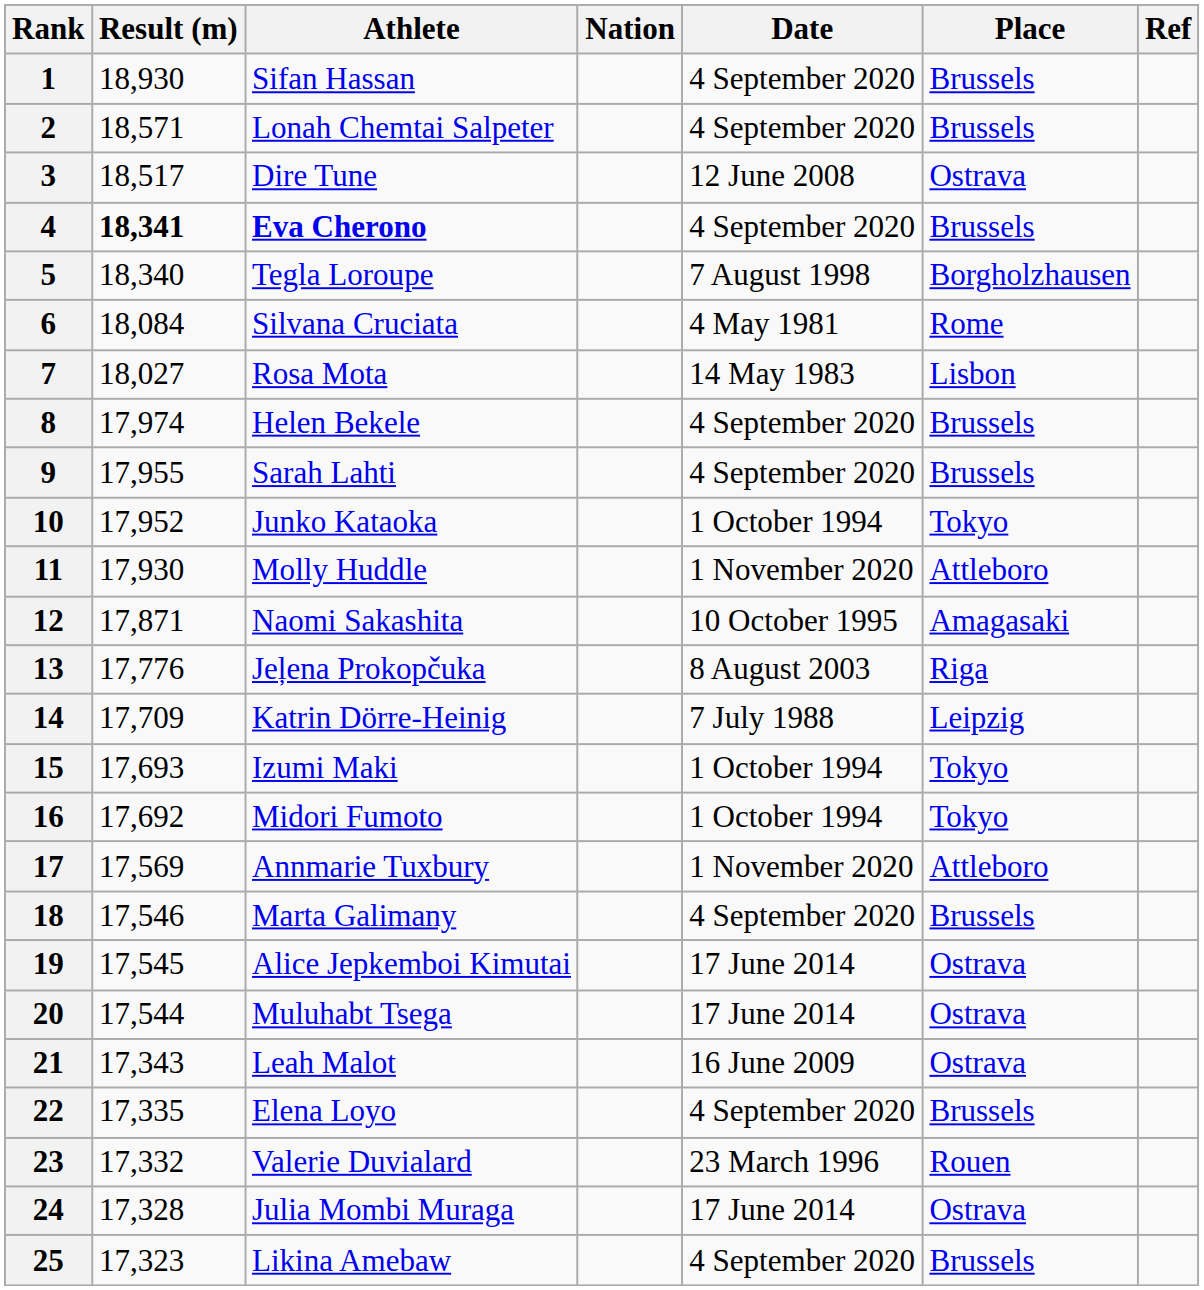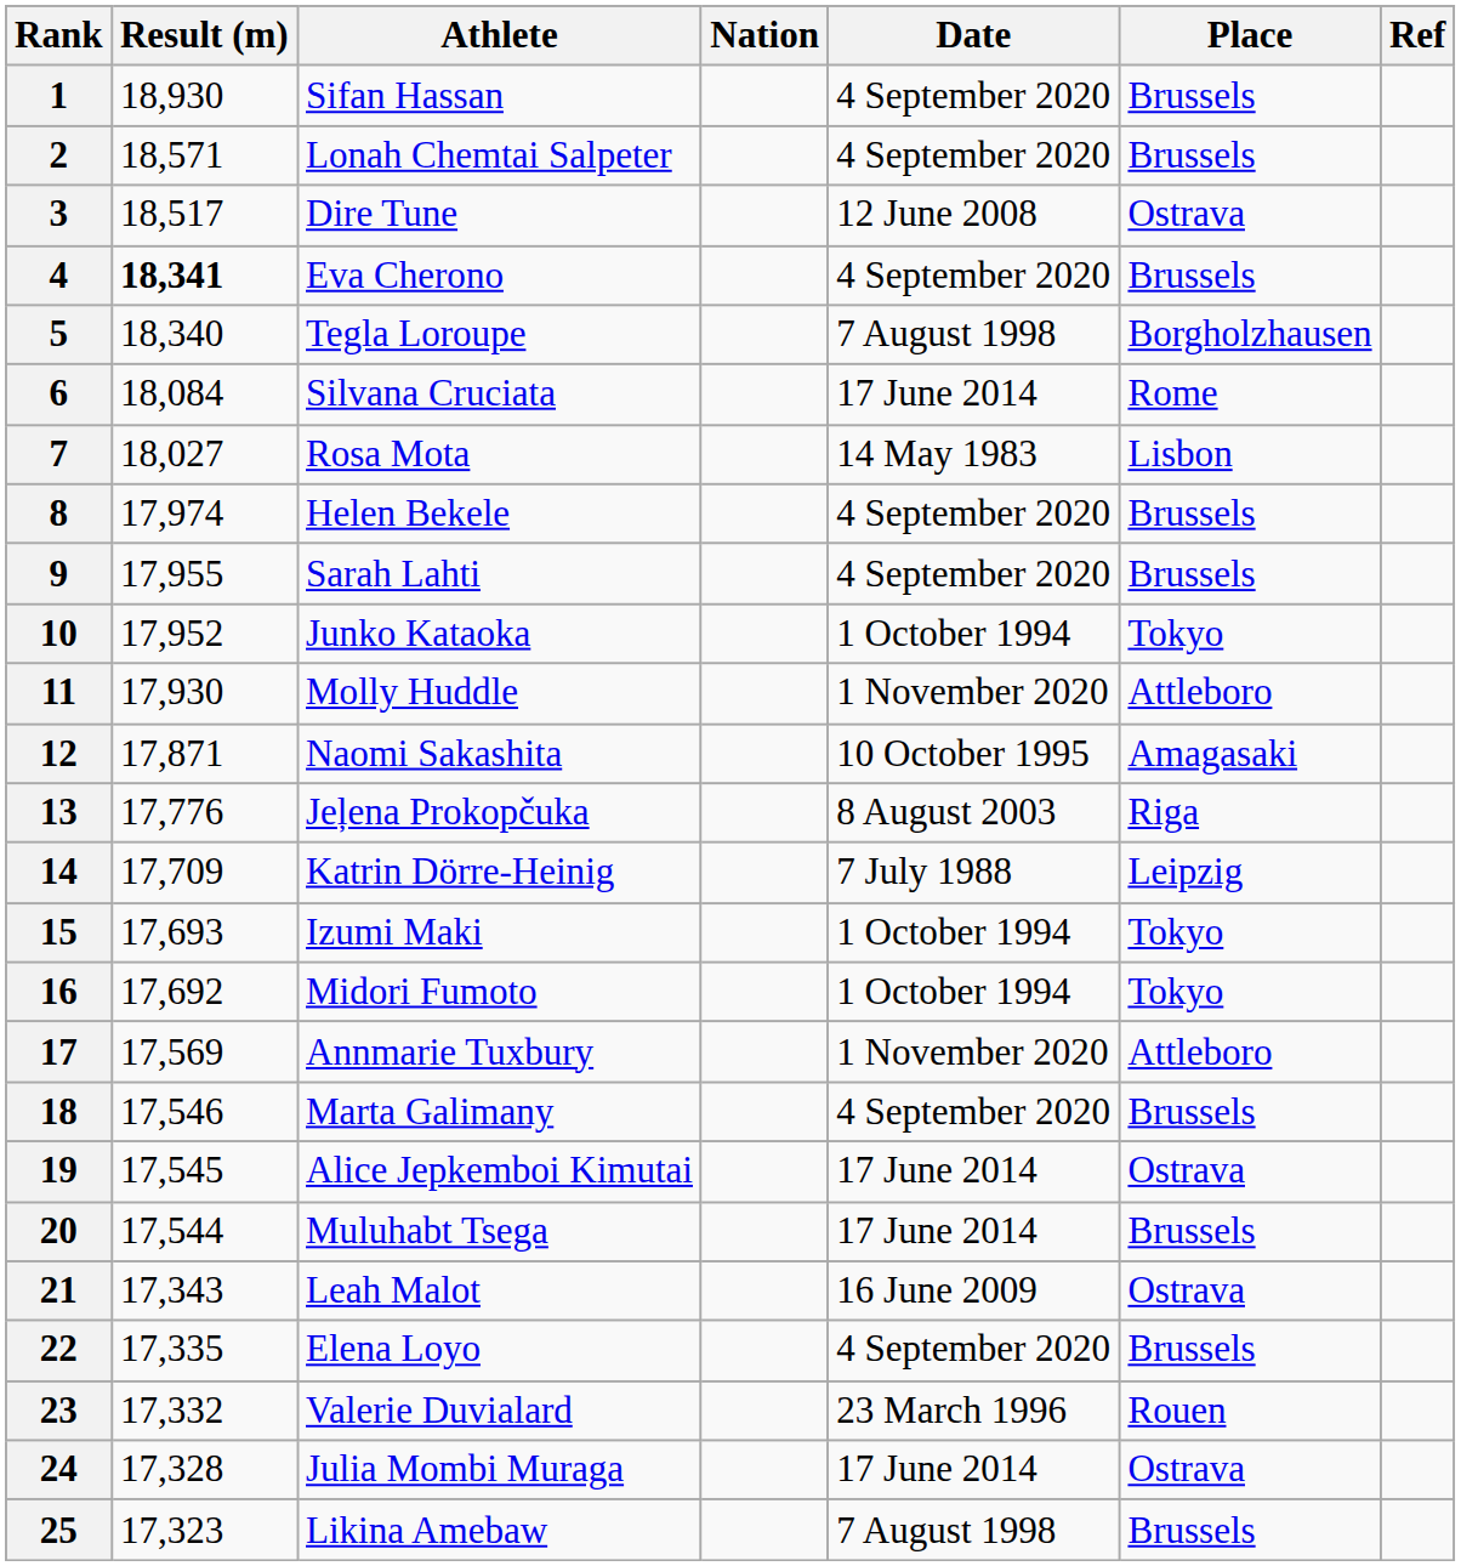 <table class="wikitable">
 <tr>
 <th>Rank</th>
 <th>Result (m)</th>
 <th>Athlete</th>
 <th>Nation</th>
 <th>Date</th>
 <th>Place</th>
 <th>Ref</th>
 </tr>
 <tr>
 <th>1</th>
 <td>18,930</td>
 <td><a href='#'>Sifan Hassan</a></td>
 <td></td>
 <td>4 September 2020</td>
 <td><a href='#'>Brussels</a></td>
 <td></td>
 </tr>
 <tr>
 <th>2</th>
 <td>18,571</td>
 <td><a href='#'>Lonah Chemtai Salpeter</a></td>
 <td></td>
 <td>4 September 2020</td>
 <td><a href='#'>Brussels</a></td>
 <td></td>
 </tr>
 <tr>
 <th>3</th>
 <td>18,517</td>
 <td><a href='#'>Dire Tune</a></td>
 <td></td>
 <td>12 June 2008</td>
 <td><a href='#'>Ostrava</a></td>
 <td></td>
 </tr>
 <tr>
 <th>4</th>
 <td><strong>18,341</strong></td>
-<td><strong><a href='#'>Eva Cherono</a></strong></td>
+<td><a href='#'>Eva Cherono</a></td>
 <td></td>
 <td>4 September 2020</td>
 <td><a href='#'>Brussels</a></td>
 <td></td>
 </tr>
 <tr>
 <th>5</th>
 <td>18,340</td>
 <td><a href='#'>Tegla Loroupe</a></td>
 <td></td>
 <td>7 August 1998</td>
 <td><a href='#'>Borgholzhausen</a></td>
 <td></td>
 </tr>
 <tr>
 <th>6</th>
 <td>18,084</td>
 <td><a href='#'>Silvana Cruciata</a></td>
 <td></td>
-<td>4 May 1981</td>
+<td>17 June 2014</td>
 <td><a href='#'>Rome</a></td>
 <td></td>
 </tr>
 <tr>
 <th>7</th>
 <td>18,027</td>
 <td><a href='#'>Rosa Mota</a></td>
 <td></td>
 <td>14 May 1983</td>
 <td><a href='#'>Lisbon</a></td>
 <td></td>
 </tr>
 <tr>
 <th>8</th>
 <td>17,974</td>
 <td><a href='#'>Helen Bekele</a></td>
 <td></td>
 <td>4 September 2020</td>
 <td><a href='#'>Brussels</a></td>
 <td></td>
 </tr>
 <tr>
 <th>9</th>
 <td>17,955</td>
 <td><a href='#'>Sarah Lahti</a></td>
 <td></td>
 <td>4 September 2020</td>
 <td><a href='#'>Brussels</a></td>
 <td></td>
 </tr>
 <tr>
 <th>10</th>
 <td>17,952</td>
 <td><a href='#'>Junko Kataoka</a></td>
 <td></td>
 <td>1 October 1994</td>
 <td><a href='#'>Tokyo</a></td>
 <td></td>
 </tr>
 <tr>
 <th>11</th>
 <td>17,930</td>
 <td><a href='#'>Molly Huddle</a></td>
 <td></td>
 <td>1 November 2020</td>
 <td><a href='#'>Attleboro</a></td>
 <td></td>
 </tr>
 <tr>
 <th>12</th>
 <td>17,871</td>
 <td><a href='#'>Naomi Sakashita</a></td>
 <td></td>
 <td>10 October 1995</td>
 <td><a href='#'>Amagasaki</a></td>
 <td></td>
 </tr>
 <tr>
 <th>13</th>
 <td>17,776</td>
 <td><a href='#'>Jeļena Prokopčuka</a></td>
 <td></td>
 <td>8 August 2003</td>
 <td><a href='#'>Riga</a></td>
 <td></td>
 </tr>
 <tr>
 <th>14</th>
 <td>17,709</td>
 <td><a href='#'>Katrin Dörre-Heinig</a></td>
 <td></td>
 <td>7 July 1988</td>
 <td><a href='#'>Leipzig</a></td>
 <td></td>
 </tr>
 <tr>
 <th>15</th>
 <td>17,693</td>
 <td><a href='#'>Izumi Maki</a></td>
 <td></td>
 <td>1 October 1994</td>
 <td><a href='#'>Tokyo</a></td>
 <td></td>
 </tr>
 <tr>
 <th>16</th>
 <td>17,692</td>
 <td><a href='#'>Midori Fumoto</a></td>
 <td></td>
 <td>1 October 1994</td>
 <td><a href='#'>Tokyo</a></td>
 <td></td>
 </tr>
 <tr>
 <th>17</th>
 <td>17,569</td>
 <td><a href='#'>Annmarie Tuxbury</a></td>
 <td></td>
 <td>1 November 2020</td>
 <td><a href='#'>Attleboro</a></td>
 <td></td>
 </tr>
 <tr>
 <th>18</th>
 <td>17,546</td>
 <td><a href='#'>Marta Galimany</a></td>
 <td></td>
 <td>4 September 2020</td>
 <td><a href='#'>Brussels</a></td>
 <td></td>
 </tr>
 <tr>
 <th>19</th>
 <td>17,545</td>
 <td><a href='#'>Alice Jepkemboi Kimutai</a></td>
 <td></td>
 <td>17 June 2014</td>
 <td><a href='#'>Ostrava</a></td>
 <td></td>
 </tr>
 <tr>
 <th>20</th>
 <td>17,544</td>
 <td><a href='#'>Muluhabt Tsega</a></td>
 <td></td>
 <td>17 June 2014</td>
-<td><a href='#'>Ostrava</a></td>
+<td><a href='#'>Brussels</a></td>
 <td></td>
 </tr>
 <tr>
 <th>21</th>
 <td>17,343</td>
 <td><a href='#'>Leah Malot</a></td>
 <td></td>
 <td>16 June 2009</td>
 <td><a href='#'>Ostrava</a></td>
 <td></td>
 </tr>
 <tr>
 <th>22</th>
 <td>17,335</td>
 <td><a href='#'>Elena Loyo</a></td>
 <td></td>
 <td>4 September 2020</td>
 <td><a href='#'>Brussels</a></td>
 <td></td>
 </tr>
 <tr>
 <th>23</th>
 <td>17,332 </td>
 <td><a href='#'>Valerie Duvialard</a></td>
 <td></td>
 <td>23 March 1996</td>
 <td><a href='#'>Rouen</a></td>
 <td></td>
 </tr>
 <tr>
 <th>24</th>
 <td>17,328</td>
 <td><a href='#'>Julia Mombi Muraga</a></td>
 <td></td>
 <td>17 June 2014</td>
 <td><a href='#'>Ostrava</a></td>
 <td></td>
 </tr>
 <tr>
 <th>25</th>
 <td>17,323</td>
 <td><a href='#'>Likina Amebaw</a></td>
 <td></td>
-<td>4 September 2020</td>
+<td>7 August 1998</td>
 <td><a href='#'>Brussels</a></td>
 <td></td>
 </tr>
 </table>
